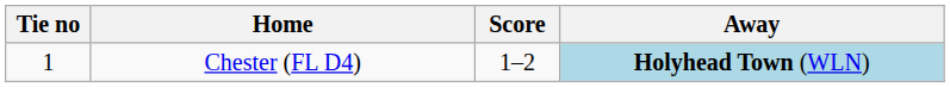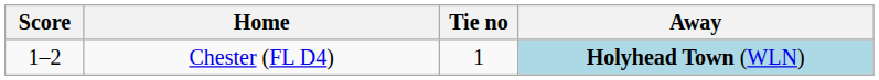 <table class="wikitable" style="text-align:center">
 <tr>
+<th width=50>Score</th>
+<th width=250>Home</th>
 <th width=50>Tie no</th>
-<th width=250>Home</th>
-<th width=50>Score</th>
 <th width=250>Away</th>
 </tr>
 <tr>
+<td>1–2</td>
+<td><a href='#'>Chester</a> (<a href='#'>FL D4</a>)</td>
 <td>1</td>
-<td><a href='#'>Chester</a> (<a href='#'>FL D4</a>)</td>
-<td>1–2</td>
 <td style="background: lightblue;"><strong>Holyhead Town</strong> (<a href='#'>WLN</a>)</td>
 </tr>
 </table>
